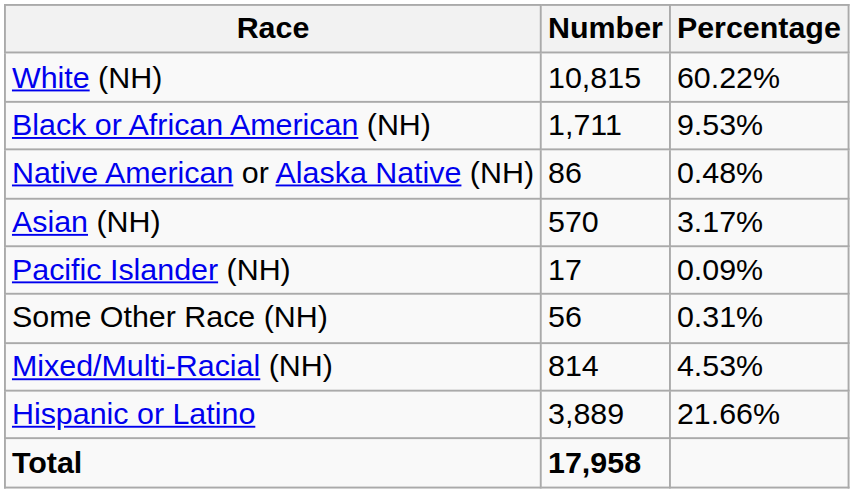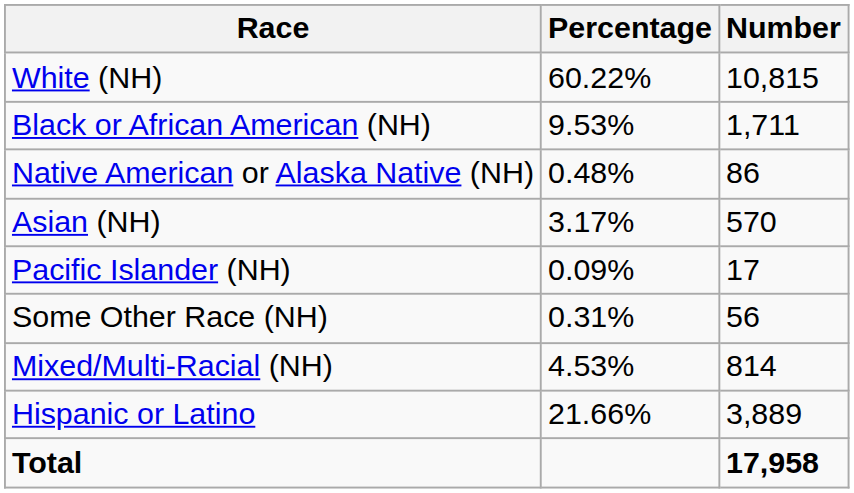 <table class="wikitable">
 <tr>
 <th>Race</th>
+<th>Percentage</th>
 <th>Number</th>
-<th>Percentage</th>
 </tr>
 <tr>
 <td><a href='#'>White</a> (NH)</td>
+<td>60.22%</td>
 <td>10,815</td>
-<td>60.22%</td>
 </tr>
 <tr>
 <td><a href='#'>Black or African American</a> (NH)</td>
+<td>9.53%</td>
 <td>1,711</td>
-<td>9.53%</td>
 </tr>
 <tr>
 <td><a href='#'>Native American</a> or <a href='#'>Alaska Native</a> (NH)</td>
+<td>0.48%</td>
 <td>86</td>
-<td>0.48%</td>
 </tr>
 <tr>
 <td><a href='#'>Asian</a> (NH)</td>
+<td>3.17%</td>
 <td>570</td>
-<td>3.17%</td>
 </tr>
 <tr>
 <td><a href='#'>Pacific Islander</a> (NH)</td>
+<td>0.09%</td>
 <td>17</td>
-<td>0.09%</td>
 </tr>
 <tr>
 <td>Some Other Race (NH)</td>
+<td>0.31%</td>
 <td>56</td>
-<td>0.31%</td>
 </tr>
 <tr>
 <td><a href='#'>Mixed/Multi-Racial</a> (NH)</td>
+<td>4.53%</td>
 <td>814</td>
-<td>4.53%</td>
 </tr>
 <tr>
 <td><a href='#'>Hispanic or Latino</a></td>
+<td>21.66%</td>
 <td>3,889</td>
-<td>21.66%</td>
 </tr>
 <tr>
 <td><strong>Total</strong></td>
+<td></td>
 <td><strong>17,958</strong></td>
-<td></td>
 </tr>
 </table>
